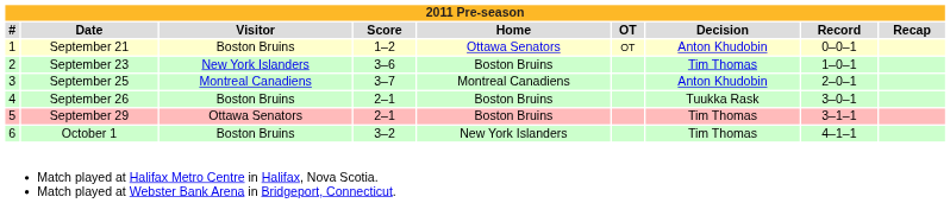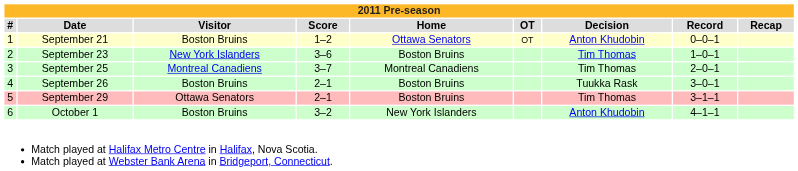 <table class="toccolours collapsible collapsed" width=95% style="clear:both; margin:1.5em auto; text-align:center">
 <tr>
 <th colspan=11 style="background:#FDB827; color:#231F20;">2011 Pre-season </th>
 </tr>
 <tr align="center" bgcolor="#dddddd">
 <td><strong>#</strong></td>
 <td><strong>Date</strong></td>
 <td><strong>Visitor</strong></td>
 <td><strong>Score</strong></td>
 <td><strong>Home</strong></td>
 <td><strong>OT</strong></td>
 <td><strong>Decision</strong></td>
 <td><strong>Record</strong></td>
 <td><strong>Recap</strong></td>
 </tr>
 <tr align="center" bgcolor=#ffffcc>
 <td>1</td>
 <td>September 21</td>
 <td>Boston Bruins</td>
 <td>1–2</td>
 <td><a href='#'>Ottawa Senators</a></td>
 <td><small>OT</small></td>
 <td><a href='#'>Anton Khudobin</a></td>
 <td>0–0–1</td>
 <td></td>
 </tr>
 <tr align="center" bgcolor=#ccffcc>
 <td>2</td>
 <td>September 23</td>
 <td><a href='#'>New York Islanders</a></td>
 <td>3–6</td>
 <td>Boston Bruins</td>
 <td></td>
 <td><a href='#'>Tim Thomas</a></td>
 <td>1–0–1</td>
 <td></td>
 </tr>
 <tr align="center" bgcolor=#ccffcc>
 <td>3</td>
 <td>September 25</td>
 <td><a href='#'>Montreal Canadiens</a></td>
 <td>3–7</td>
 <td>Montreal Canadiens</td>
 <td></td>
-<td><a href='#'>Anton Khudobin</a></td>
+<td>Tim Thomas</td>
 <td>2–0–1</td>
 <td></td>
 </tr>
 <tr align="center" bgcolor=#ccffcc>
 <td>4</td>
 <td>September 26</td>
 <td>Boston Bruins</td>
 <td>2–1</td>
 <td>Boston Bruins</td>
 <td></td>
 <td>Tuukka Rask</td>
 <td>3–0–1</td>
 <td></td>
 </tr>
 <tr align="center" bgcolor=#ffbbbb>
 <td>5</td>
 <td>September 29</td>
 <td>Ottawa Senators</td>
 <td>2–1</td>
 <td>Boston Bruins</td>
 <td></td>
 <td>Tim Thomas</td>
 <td>3–1–1</td>
 <td></td>
 </tr>
 <tr align="center" bgcolor=#ccffcc>
 <td>6</td>
 <td>October 1</td>
 <td>Boston Bruins</td>
 <td>3–2</td>
 <td>New York Islanders</td>
 <td></td>
-<td>Tim Thomas</td>
+<td><a href='#'>Anton Khudobin</a></td>
 <td>4–1–1</td>
 <td></td>
 </tr>
 <tr>
 <td colspan=9 align="left"><br><ul><li> Match played at <a href='#'>Halifax Metro Centre</a> in <a href='#'>Halifax</a>, Nova Scotia.</li><li> Match played at <a href='#'>Webster Bank Arena</a> in <a href='#'>Bridgeport, Connecticut</a>.</li></ul></td>
 </tr>
 </table>
